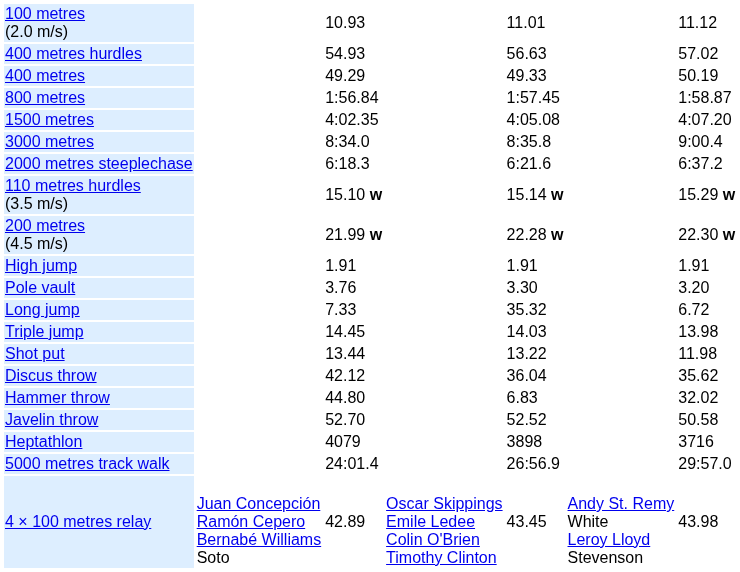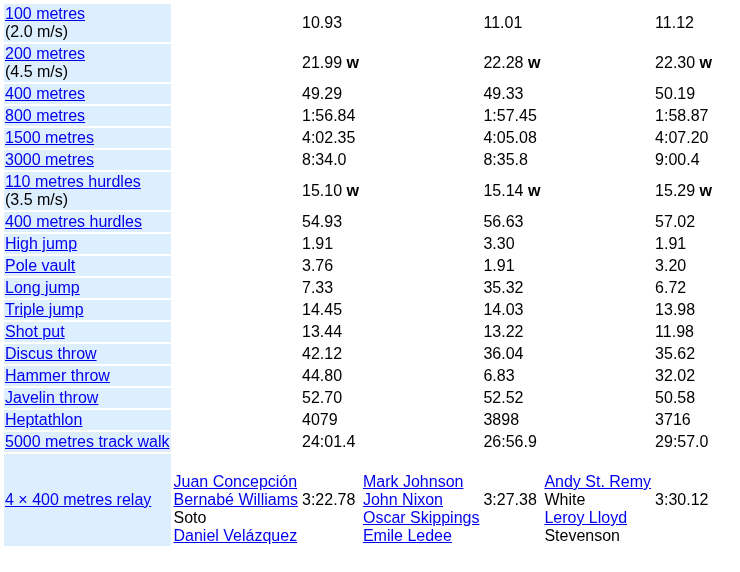 <table>
 <tr>
 <td bgcolor = DDEEFF><a href='#'>100 metres</a> <br> (2.0 m/s)</td>
 <td></td>
 <td>10.93</td>
 <td></td>
 <td>11.01</td>
 <td></td>
 <td>11.12</td>
 </tr>
 <tr>
-<td bgcolor = DDEEFF><a href='#'>400 metres hurdles</a></td>
+<td bgcolor = DDEEFF><a href='#'>200 metres</a> <br> (4.5 m/s)</td>
 <td></td>
-<td>54.93</td>
+<td>21.99 <strong>w</strong></td>
 <td></td>
-<td>56.63</td>
+<td>22.28 <strong>w</strong></td>
 <td></td>
-<td>57.02</td>
+<td>22.30 <strong>w</strong></td>
 </tr>
 <tr>
 <td bgcolor = DDEEFF><a href='#'>400 metres</a></td>
 <td></td>
 <td>49.29</td>
 <td></td>
 <td>49.33</td>
 <td></td>
 <td>50.19</td>
 </tr>
 <tr>
 <td bgcolor = DDEEFF><a href='#'>800 metres</a></td>
 <td></td>
 <td>1:56.84</td>
 <td></td>
 <td>1:57.45</td>
 <td></td>
 <td>1:58.87</td>
 </tr>
 <tr>
 <td bgcolor = DDEEFF><a href='#'>1500 metres</a></td>
 <td></td>
 <td>4:02.35</td>
 <td></td>
 <td>4:05.08</td>
 <td></td>
 <td>4:07.20</td>
 </tr>
 <tr>
 <td bgcolor = DDEEFF><a href='#'>3000 metres</a></td>
 <td></td>
 <td>8:34.0</td>
 <td></td>
 <td>8:35.8</td>
 <td></td>
 <td>9:00.4</td>
 </tr>
 <tr>
-<td bgcolor = DDEEFF><a href='#'>2000 metres steeplechase</a></td>
-<td></td>
-<td>6:18.3</td>
-<td></td>
-<td>6:21.6</td>
-<td></td>
-<td>6:37.2</td>
-</tr>
-<tr>
 <td bgcolor = DDEEFF><a href='#'>110 metres hurdles</a> <br> (3.5 m/s)</td>
 <td></td>
 <td>15.10 <strong>w</strong></td>
 <td></td>
 <td>15.14 <strong>w</strong></td>
 <td></td>
 <td>15.29 <strong>w</strong></td>
 </tr>
 <tr>
-<td bgcolor = DDEEFF><a href='#'>200 metres</a> <br> (4.5 m/s)</td>
+<td bgcolor = DDEEFF><a href='#'>400 metres hurdles</a></td>
 <td></td>
-<td>21.99 <strong>w</strong></td>
+<td>54.93</td>
 <td></td>
-<td>22.28 <strong>w</strong></td>
+<td>56.63</td>
 <td></td>
-<td>22.30 <strong>w</strong></td>
+<td>57.02</td>
 </tr>
 <tr>
 <td bgcolor = DDEEFF><a href='#'>High jump</a></td>
 <td></td>
 <td>1.91</td>
 <td></td>
-<td>1.91</td>
+<td>3.30</td>
 <td></td>
 <td>1.91</td>
 </tr>
 <tr>
 <td bgcolor = DDEEFF><a href='#'>Pole vault</a></td>
 <td></td>
 <td>3.76</td>
 <td></td>
-<td>3.30</td>
+<td>1.91</td>
 <td></td>
 <td>3.20</td>
 </tr>
 <tr>
 <td bgcolor = DDEEFF><a href='#'>Long jump</a></td>
 <td></td>
 <td>7.33</td>
 <td></td>
 <td>35.32</td>
 <td></td>
 <td>6.72</td>
 </tr>
 <tr>
 <td bgcolor = DDEEFF><a href='#'>Triple jump</a></td>
 <td></td>
 <td>14.45</td>
 <td></td>
 <td>14.03</td>
 <td></td>
 <td>13.98</td>
 </tr>
 <tr>
 <td bgcolor = DDEEFF><a href='#'>Shot put</a></td>
 <td></td>
 <td>13.44</td>
 <td></td>
 <td>13.22</td>
 <td></td>
 <td>11.98</td>
 </tr>
 <tr>
 <td bgcolor = DDEEFF><a href='#'>Discus throw</a></td>
 <td></td>
 <td>42.12</td>
 <td></td>
 <td>36.04</td>
 <td></td>
 <td>35.62</td>
 </tr>
 <tr>
 <td bgcolor = DDEEFF><a href='#'>Hammer throw</a></td>
 <td></td>
 <td>44.80</td>
 <td></td>
 <td>6.83</td>
 <td></td>
 <td>32.02</td>
 </tr>
 <tr>
 <td bgcolor = DDEEFF><a href='#'>Javelin throw</a></td>
 <td></td>
 <td>52.70</td>
 <td></td>
 <td>52.52</td>
 <td></td>
 <td>50.58</td>
 </tr>
 <tr>
 <td bgcolor = DDEEFF><a href='#'>Heptathlon</a></td>
 <td></td>
 <td>4079</td>
 <td></td>
 <td>3898</td>
 <td></td>
 <td>3716</td>
 </tr>
 <tr>
 <td bgcolor = DDEEFF><a href='#'>5000 metres track walk</a></td>
 <td></td>
 <td>24:01.4</td>
 <td></td>
 <td>26:56.9</td>
 <td></td>
 <td>29:57.0</td>
 </tr>
 <tr>
-<td bgcolor = DDEEFF><a href='#'>4 × 100 metres relay</a></td>
-<td> <br> <a href='#'>Juan Concepción</a> <br> <a href='#'>Ramón Cepero</a> <br> <a href='#'>Bernabé Williams</a> <br> Soto</td>
-<td>42.89</td>
-<td> <br> <a href='#'>Oscar Skippings</a> <br> <a href='#'>Emile Ledee</a> <br> <a href='#'>Colin O'Brien</a> <br> <a href='#'>Timothy Clinton</a></td>
-<td>43.45</td>
+<td bgcolor = DDEEFF><a href='#'>4 × 400 metres relay</a></td>
+<td> <br> <a href='#'>Juan Concepción</a> <br> <a href='#'>Bernabé Williams</a> <br> Soto <br> <a href='#'>Daniel Velázquez</a></td>
+<td>3:22.78</td>
+<td> <br> <a href='#'>Mark Johnson</a> <br> <a href='#'>John Nixon</a> <br> <a href='#'>Oscar Skippings</a> <br> <a href='#'>Emile Ledee</a></td>
+<td>3:27.38</td>
 <td> <br> <a href='#'>Andy St. Remy</a> <br> White <br> <a href='#'>Leroy Lloyd</a> <br> Stevenson</td>
-<td>43.98</td>
+<td>3:30.12</td>
 </tr>
 </table>
